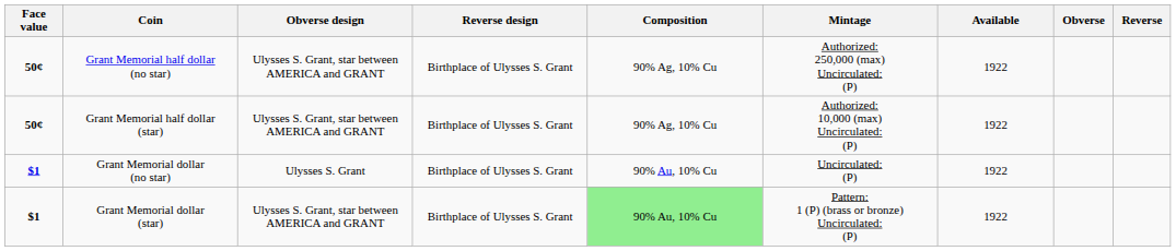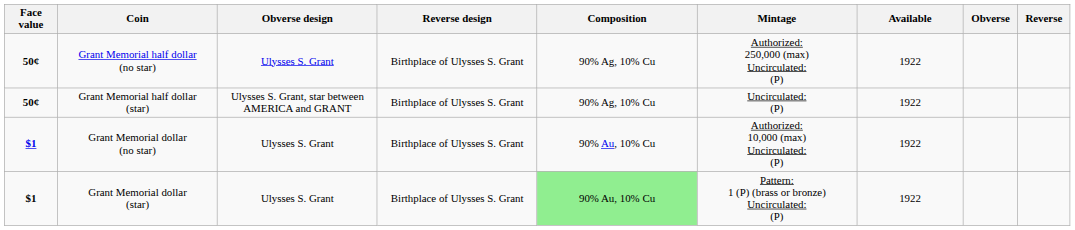 <table class="wikitable">
 <tr>
 <th width="5%">Face value</th>
 <th width="15%">Coin</th>
 <th width="15%">Obverse design</th>
 <th width="15%">Reverse design</th>
 <th width="15%">Composition</th>
 <th width="15%">Mintage</th>
 <th width="10%">Available</th>
 <th>Obverse</th>
 <th>Reverse</th>
 </tr>
 <tr>
 <td align="center"><strong>50¢</strong></td>
 <td align="center"><a href='#'>Grant Memorial half dollar</a><br>(no star)</td>
-<td align="center">Ulysses S. Grant, star between AMERICA and GRANT</td>
+<td align="center"><a href='#'>Ulysses S. Grant</a></td>
 <td align="center">Birthplace of Ulysses S. Grant</td>
 <td align="center">90% Ag, 10% Cu</td>
 <td align="center"><u>Authorized:</u><br>250,000 (max)<br><u>Uncirculated:</u><br> (P)</td>
 <td align="center">1922</td>
 <td></td>
 <td></td>
 </tr>
 <tr>
 <td align="center"><strong>50¢</strong></td>
 <td align="center">Grant Memorial half dollar<br>(star)</td>
 <td align="center">Ulysses S. Grant, star between AMERICA and GRANT</td>
 <td align="center">Birthplace of Ulysses S. Grant</td>
 <td align="center">90% Ag, 10% Cu</td>
-<td align="center"><u>Authorized:</u><br>10,000 (max)<br><u>Uncirculated:</u><br> (P)</td>
+<td align="center"><u>Uncirculated:</u><br> (P)</td>
 <td align="center">1922</td>
 <td></td>
 <td align="center"></td>
 </tr>
 <tr>
 <td align="center"><strong><a href='#'>$1</a></strong></td>
 <td align="center">Grant Memorial dollar<br>(no star)</td>
 <td align="center">Ulysses S. Grant</td>
 <td align="center">Birthplace of Ulysses S. Grant</td>
 <td align="center">90% <a href='#'>Au</a>, 10% Cu</td>
-<td align="center"><u>Uncirculated:</u><br> (P)</td>
+<td align="center"><u>Authorized:</u><br>10,000 (max)<br><u>Uncirculated:</u><br> (P)</td>
 <td align="center">1922</td>
 <td></td>
 <td></td>
 </tr>
 <tr>
 <td align="center"><strong>$1</strong></td>
 <td align="center">Grant Memorial dollar<br>(star)</td>
-<td align="center">Ulysses S. Grant, star between AMERICA and GRANT</td>
+<td align="center">Ulysses S. Grant</td>
 <td align="center">Birthplace of Ulysses S. Grant</td>
 <td align="center" style="background: lightgreen;">90% Au, 10% Cu</td>
 <td align="center"><u>Pattern:</u><br>1 (P) (brass or bronze)<br><u>Uncirculated:</u><br> (P)</td>
 <td align="center">1922</td>
 <td></td>
 <td></td>
 </tr>
 </table>
